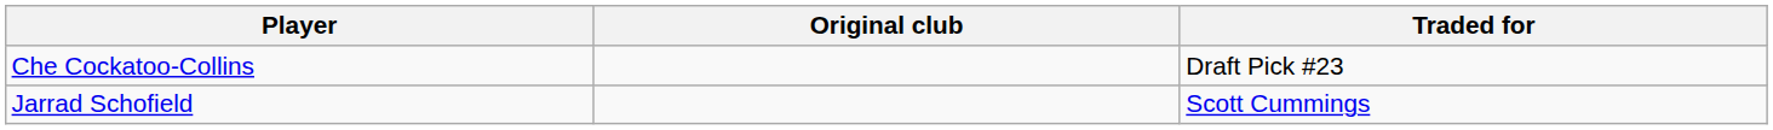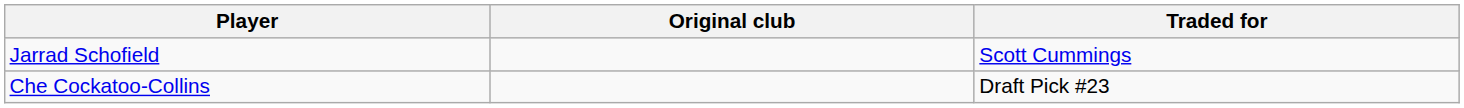 <table class="wikitable" style="font-size:90%; width:80%;">
 <tr>
 <th style="width:15%;">Player</th>
 <th style="width:15%;">Original club</th>
 <th style="width:15%;">Traded for</th>
 </tr>
 <tr>
+<td><a href='#'>Jarrad Schofield</a></td>
+<td></td>
+<td><a href='#'>Scott Cummings</a></td>
+</tr>
+<tr>
 <td><a href='#'>Che Cockatoo-Collins</a></td>
 <td></td>
 <td>Draft Pick #23</td>
 </tr>
-<tr>
-<td><a href='#'>Jarrad Schofield</a></td>
-<td></td>
-<td><a href='#'>Scott Cummings</a></td>
-</tr>
 </table>
